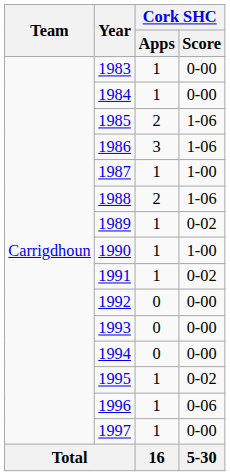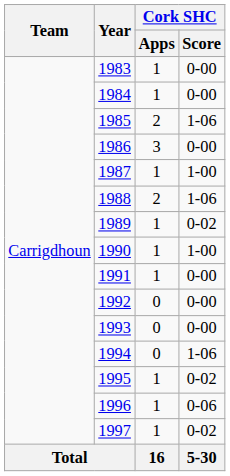 <table class="wikitable" style="text-align:center">
 <tr>
 <th rowspan="2">Team</th>
 <th rowspan="2">Year</th>
 <th colspan="2"><a href='#'>Cork SHC</a></th>
 </tr>
 <tr>
 <th>Apps</th>
 <th>Score</th>
 </tr>
 <tr>
 <td rowspan="15"><a href='#'>Carrigdhoun</a></td>
 <td><a href='#'>1983</a></td>
 <td>1</td>
 <td>0-00</td>
 </tr>
 <tr>
 <td><a href='#'>1984</a></td>
 <td>1</td>
 <td>0-00</td>
 </tr>
 <tr>
 <td><a href='#'>1985</a></td>
 <td>2</td>
 <td>1-06</td>
 </tr>
 <tr>
 <td><a href='#'>1986</a></td>
 <td>3</td>
-<td>1-06</td>
+<td>0-00</td>
 </tr>
 <tr>
 <td><a href='#'>1987</a></td>
 <td>1</td>
 <td>1-00</td>
 </tr>
 <tr>
 <td><a href='#'>1988</a></td>
 <td>2</td>
 <td>1-06</td>
 </tr>
 <tr>
 <td><a href='#'>1989</a></td>
 <td>1</td>
 <td>0-02</td>
 </tr>
 <tr>
 <td><a href='#'>1990</a></td>
 <td>1</td>
 <td>1-00</td>
 </tr>
 <tr>
 <td><a href='#'>1991</a></td>
 <td>1</td>
-<td>0-02</td>
+<td>0-00</td>
 </tr>
 <tr>
 <td><a href='#'>1992</a></td>
 <td>0</td>
 <td>0-00</td>
 </tr>
 <tr>
 <td><a href='#'>1993</a></td>
 <td>0</td>
 <td>0-00</td>
 </tr>
 <tr>
 <td><a href='#'>1994</a></td>
 <td>0</td>
-<td>0-00</td>
+<td>1-06</td>
 </tr>
 <tr>
 <td><a href='#'>1995</a></td>
 <td>1</td>
 <td>0-02</td>
 </tr>
 <tr>
 <td><a href='#'>1996</a></td>
 <td>1</td>
 <td>0-06</td>
 </tr>
 <tr>
 <td><a href='#'>1997</a></td>
 <td>1</td>
-<td>0-00</td>
+<td>0-02</td>
 </tr>
 <tr>
 <th colspan="2">Total</th>
 <th>16</th>
 <th>5-30</th>
 </tr>
 </table>
